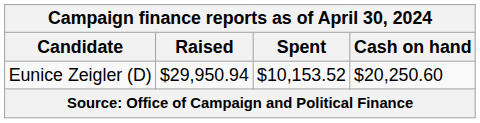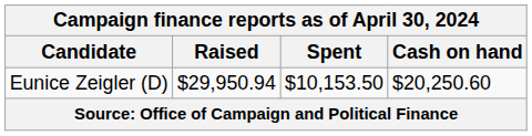 <table class="wikitable sortable">
 <tr>
 <th colspan=4>Campaign finance reports as of April 30, 2024</th>
 </tr>
 <tr style="text-align:center;">
 <th>Candidate</th>
 <th>Raised</th>
 <th>Spent</th>
 <th>Cash on hand</th>
 </tr>
 <tr>
 <td>Eunice Zeigler (D)</td>
 <td>$29,950.94</td>
-<td>$10,153.52</td>
+<td>$10,153.50</td>
 <td>$20,250.60</td>
 </tr>
 <tr>
 <th colspan="4"><small>Source: Office of Campaign and Political Finance</small></th>
 </tr>
 </table>
